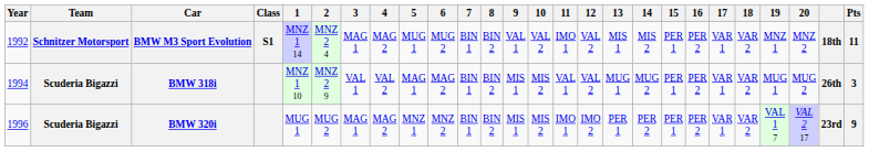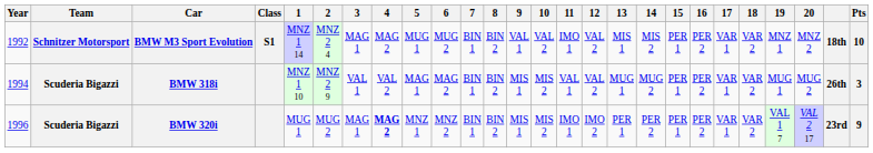 <table class="wikitable" style="text-align:center; font-size:85%">
 <tr>
 <th>Year</th>
 <th>Team</th>
 <th>Car</th>
 <th>Class</th>
 <th>1</th>
 <th>2</th>
 <th>3</th>
 <th>4</th>
 <th>5</th>
 <th>6</th>
 <th>7</th>
 <th>8</th>
 <th>9</th>
 <th>10</th>
 <th>11</th>
 <th>12</th>
 <th>13</th>
 <th>14</th>
 <th>15</th>
 <th>16</th>
 <th>17</th>
 <th>18</th>
 <th>19</th>
 <th>20</th>
 <th></th>
 <th>Pts</th>
 </tr>
 <tr>
 <td><a href='#'>1992</a></td>
 <th nowrap><a href='#'>Schnitzer Motorsport</a></th>
 <th nowrap><a href='#'>BMW M3 Sport Evolution</a></th>
 <th>S1</th>
 <td style="background:#CFCFFF;"><a href='#'>MNZ<br>1</a><br><small>14</small></td>
 <td style="background:#DFFFDF;"><a href='#'>MNZ<br>2</a><br><small>4</small></td>
 <td><a href='#'>MAG<br>1</a></td>
 <td><a href='#'>MAG<br>2</a></td>
 <td><a href='#'>MUG<br>1</a></td>
 <td><a href='#'>MUG<br>2</a></td>
 <td><a href='#'>BIN<br>1</a></td>
 <td><a href='#'>BIN<br>2</a></td>
 <td><a href='#'>VAL<br>1</a></td>
 <td><a href='#'>VAL<br>2</a></td>
 <td><a href='#'>IMO<br>1</a></td>
 <td><a href='#'>VAL<br>2</a></td>
 <td><a href='#'>MIS<br>1</a></td>
 <td><a href='#'>MIS<br>2</a></td>
 <td><a href='#'>PER<br>1</a></td>
 <td><a href='#'>PER<br>2</a></td>
 <td><a href='#'>VAR<br>1</a></td>
 <td><a href='#'>VAR<br>2</a></td>
 <td><a href='#'>MNZ<br>1</a></td>
 <td><a href='#'>MNZ<br>2</a></td>
 <th>18th</th>
-<th>11</th>
+<th>10</th>
 </tr>
 <tr>
 <td><a href='#'>1994</a></td>
 <th nowrap>Scuderia Bigazzi</th>
 <th nowrap><a href='#'>BMW 318i</a></th>
 <th></th>
 <td style="background:#DFFFDF;"><a href='#'>MNZ<br>1</a><br><small>10</small></td>
 <td style="background:#DFFFDF;"><a href='#'>MNZ<br>2</a><br><small>9</small></td>
 <td><a href='#'>VAL<br>1</a></td>
 <td><a href='#'>VAL<br>2</a></td>
 <td><a href='#'>MAG<br>1</a></td>
 <td><a href='#'>MAG<br>2</a></td>
 <td><a href='#'>BIN<br>1</a></td>
 <td><a href='#'>BIN<br>2</a></td>
 <td><a href='#'>MIS<br>1</a></td>
 <td><a href='#'>MIS<br>2</a></td>
 <td><a href='#'>VAL<br>1</a></td>
 <td><a href='#'>VAL<br>2</a></td>
 <td><a href='#'>MUG<br>1</a></td>
 <td><a href='#'>MUG<br>2</a></td>
 <td><a href='#'>PER<br>1</a></td>
 <td><a href='#'>PER<br>2</a></td>
 <td><a href='#'>VAR<br>1</a></td>
 <td><a href='#'>VAR<br>2</a></td>
 <td><a href='#'>MUG<br>1</a></td>
 <td><a href='#'>MUG<br>2</a></td>
 <th>26th</th>
 <th>3</th>
 </tr>
 <tr>
 <td><a href='#'>1996</a></td>
 <th nowrap>Scuderia Bigazzi</th>
 <th nowrap><a href='#'>BMW 320i</a></th>
 <th></th>
 <td><a href='#'>MUG<br>1</a></td>
 <td><a href='#'>MUG<br>2</a></td>
 <td><a href='#'>MAG<br>1</a></td>
-<td><a href='#'>MAG<br>2</a></td>
+<td><strong><a href='#'>MAG<br>2</a></strong></td>
 <td><a href='#'>MNZ<br>1</a></td>
 <td><a href='#'>MNZ<br>2</a></td>
 <td><a href='#'>BIN<br>1</a></td>
 <td><a href='#'>BIN<br>2</a></td>
 <td><a href='#'>MIS<br>1</a></td>
 <td><a href='#'>MIS<br>2</a></td>
 <td><a href='#'>IMO<br>1</a></td>
 <td><a href='#'>IMO<br>2</a></td>
 <td><a href='#'>PER<br>1</a></td>
 <td><a href='#'>PER<br>2</a></td>
 <td><a href='#'>PER<br>1</a></td>
 <td><a href='#'>PER<br>2</a></td>
 <td><a href='#'>VAR<br>1</a></td>
 <td><a href='#'>VAR<br>2</a></td>
 <td style="background:#DFFFDF;"><a href='#'>VAL<br>1</a><br><small>7</small></td>
 <td style="background:#CFCFFF;"><em><a href='#'>VAL<br>2</a></em><br><small>17</small></td>
 <th>23rd</th>
 <th>9</th>
 </tr>
 </table>
